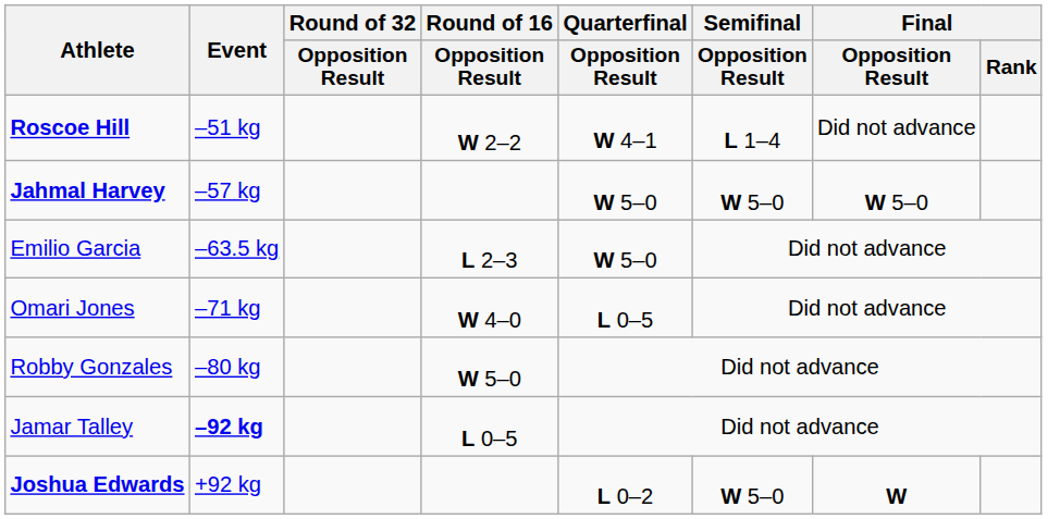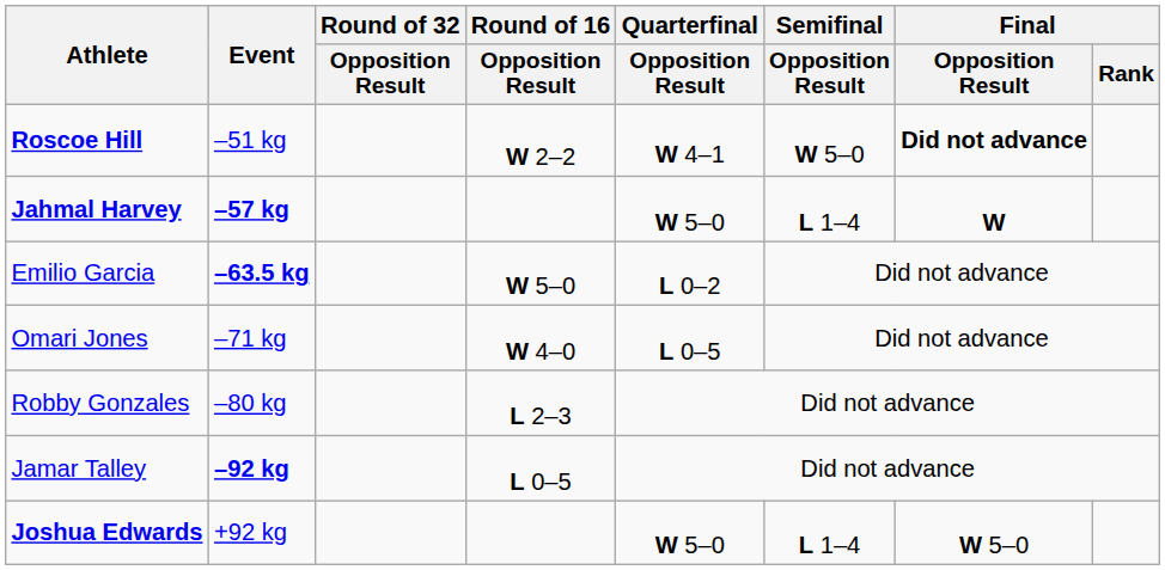 <table class=wikitable style=font-size:90%;text-align:center>
 <tr>
 <th rowspan=2>Athlete</th>
 <th rowspan=2>Event</th>
 <th>Round of 32</th>
 <th>Round of 16</th>
 <th>Quarterfinal</th>
 <th>Semifinal</th>
 <th colspan=2>Final</th>
 </tr>
 <tr style=font-size:95%>
 <th>Opposition<br>Result</th>
 <th>Opposition<br>Result</th>
 <th>Opposition<br>Result</th>
 <th>Opposition<br>Result</th>
 <th>Opposition<br>Result</th>
 <th>Rank</th>
 </tr>
 <tr>
 <td align=left><strong><a href='#'>Roscoe Hill</a></strong></td>
 <td align=left><a href='#'>–51 kg</a></td>
 <td></td>
 <td><br><strong>W</strong> 2–2<sup></sup></td>
 <td><br><strong>W</strong> 4–1</td>
-<td><br><strong>L</strong> 1–4</td>
-<td>Did not advance</td>
+<td><br><strong>W</strong> 5–0</td>
+<td><strong>Did not advance</strong></td>
 <td></td>
 </tr>
 <tr>
 <td align=left><strong><a href='#'>Jahmal Harvey</a></strong></td>
-<td align=left><a href='#'>–57 kg</a></td>
+<td align=left><strong><a href='#'>–57 kg</a></strong></td>
 <td></td>
 <td></td>
 <td><br><strong>W</strong> 5–0</td>
-<td><br><strong>W</strong> 5–0</td>
-<td><br><strong>W</strong> 5–0</td>
+<td><br><strong>L</strong> 1–4</td>
+<td><br><strong>W</strong> </td>
 <td></td>
 </tr>
 <tr>
 <td align=left><a href='#'>Emilio Garcia</a></td>
-<td align=left><a href='#'>–63.5 kg</a></td>
+<td align=left><strong><a href='#'>–63.5 kg</a></strong></td>
 <td></td>
-<td><br><strong>L</strong> 2–3</td>
 <td><br><strong>W</strong> 5–0</td>
+<td><br><strong>L</strong> 0–2</td>
 <td colspan=3>Did not advance</td>
 </tr>
 <tr>
 <td align=left><a href='#'>Omari Jones</a></td>
 <td align=left><a href='#'>–71 kg</a></td>
 <td></td>
 <td><br><strong>W</strong> 4–0</td>
 <td><br><strong>L</strong> 0–5</td>
 <td colspan=3>Did not advance</td>
 </tr>
 <tr>
 <td align=left><a href='#'>Robby Gonzales</a></td>
 <td align=left><a href='#'>–80 kg</a></td>
 <td></td>
-<td><br><strong>W</strong> 5–0</td>
+<td><br><strong>L</strong> 2–3</td>
 <td colspan=4>Did not advance</td>
 </tr>
 <tr>
 <td align=left><a href='#'>Jamar Talley</a></td>
 <td align=left><strong><a href='#'>–92 kg</a></strong></td>
 <td></td>
 <td><br><strong>L</strong> 0–5</td>
 <td colspan=4>Did not advance</td>
 </tr>
 <tr>
 <td align=left><strong><a href='#'>Joshua Edwards</a></strong></td>
 <td align=left><a href='#'>+92 kg</a></td>
 <td></td>
 <td></td>
-<td><br><strong>L</strong> 0–2</td>
 <td><br><strong>W</strong> 5–0</td>
-<td><br><strong>W</strong> </td>
+<td><br><strong>L</strong> 1–4</td>
+<td><br><strong>W</strong> 5–0</td>
 <td></td>
 </tr>
 </table>
